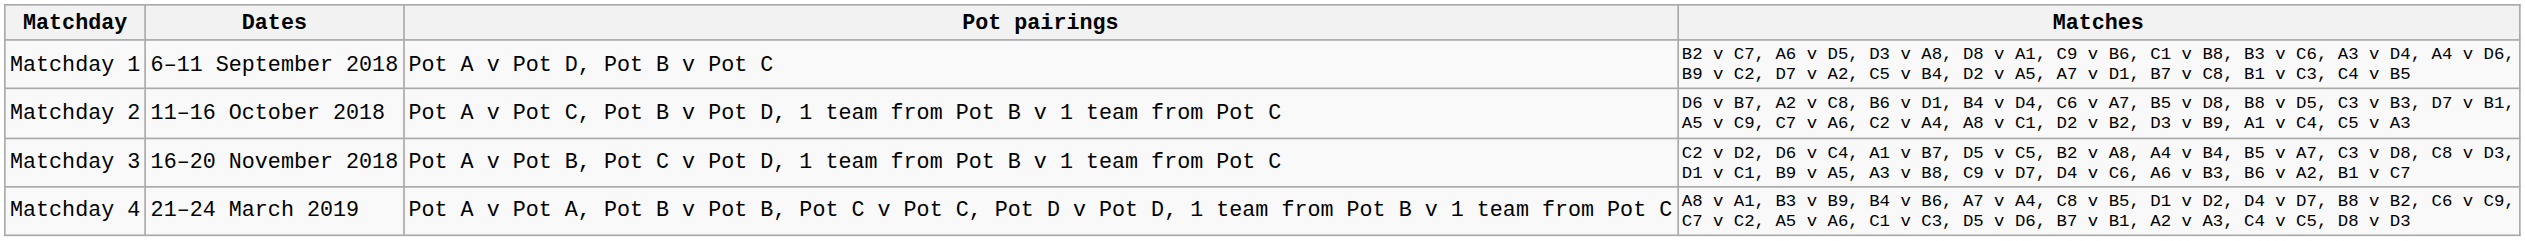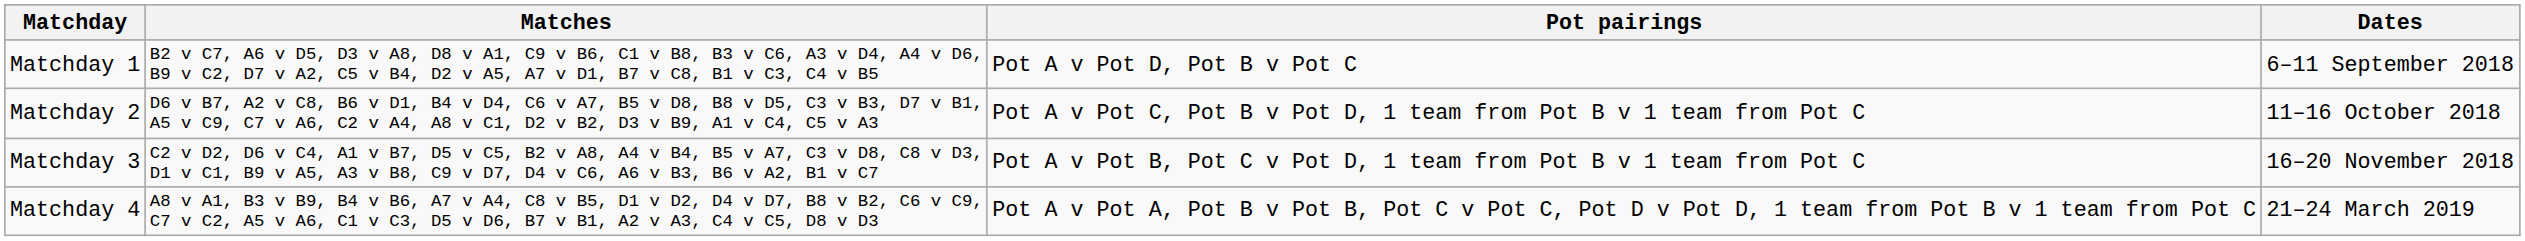 <table class="wikitable">
 <tr>
 <th>Matchday</th>
+<th>Matches</th>
+<th>Pot pairings</th>
 <th>Dates</th>
-<th>Pot pairings</th>
-<th>Matches</th>
 </tr>
 <tr>
 <td>Matchday 1</td>
+<td style="text-align:left; font-size:80%;">B2 v C7, A6 v D5, D3 v A8, D8 v A1, C9 v B6, C1 v B8, B3 v C6, A3 v D4, A4 v D6,<br>B9 v C2, D7 v A2, C5 v B4, D2 v A5, A7 v D1, B7 v C8, B1 v C3, C4 v B5</td>
+<td>Pot A v Pot D, Pot B v Pot C</td>
 <td>6–11 September 2018</td>
-<td>Pot A v Pot D, Pot B v Pot C</td>
-<td style="text-align:left; font-size:80%;">B2 v C7, A6 v D5, D3 v A8, D8 v A1, C9 v B6, C1 v B8, B3 v C6, A3 v D4, A4 v D6,<br>B9 v C2, D7 v A2, C5 v B4, D2 v A5, A7 v D1, B7 v C8, B1 v C3, C4 v B5</td>
 </tr>
 <tr>
 <td>Matchday 2</td>
+<td style="text-align:left; font-size:80%;">D6 v B7, A2 v C8, B6 v D1, B4 v D4, C6 v A7, B5 v D8, B8 v D5, C3 v B3, D7 v B1,<br>A5 v C9, C7 v A6, C2 v A4, A8 v C1, D2 v B2, D3 v B9, A1 v C4, C5 v A3</td>
+<td>Pot A v Pot C, Pot B v Pot D, 1 team from Pot B v 1 team from Pot C</td>
 <td>11–16 October 2018</td>
-<td>Pot A v Pot C, Pot B v Pot D, 1 team from Pot B v 1 team from Pot C</td>
-<td style="text-align:left; font-size:80%;">D6 v B7, A2 v C8, B6 v D1, B4 v D4, C6 v A7, B5 v D8, B8 v D5, C3 v B3, D7 v B1,<br>A5 v C9, C7 v A6, C2 v A4, A8 v C1, D2 v B2, D3 v B9, A1 v C4, C5 v A3</td>
 </tr>
 <tr>
 <td>Matchday 3</td>
+<td style="text-align:left; font-size:80%;">C2 v D2, D6 v C4, A1 v B7, D5 v C5, B2 v A8, A4 v B4, B5 v A7, C3 v D8, C8 v D3,<br>D1 v C1, B9 v A5, A3 v B8, C9 v D7, D4 v C6, A6 v B3, B6 v A2, B1 v C7</td>
+<td>Pot A v Pot B, Pot C v Pot D, 1 team from Pot B v 1 team from Pot C</td>
 <td>16–20 November 2018</td>
-<td>Pot A v Pot B, Pot C v Pot D, 1 team from Pot B v 1 team from Pot C</td>
-<td style="text-align:left; font-size:80%;">C2 v D2, D6 v C4, A1 v B7, D5 v C5, B2 v A8, A4 v B4, B5 v A7, C3 v D8, C8 v D3,<br>D1 v C1, B9 v A5, A3 v B8, C9 v D7, D4 v C6, A6 v B3, B6 v A2, B1 v C7</td>
 </tr>
 <tr>
 <td>Matchday 4</td>
+<td style="text-align:left; font-size:80%;">A8 v A1, B3 v B9, B4 v B6, A7 v A4, C8 v B5, D1 v D2, D4 v D7, B8 v B2, C6 v C9,<br>C7 v C2, A5 v A6, C1 v C3, D5 v D6, B7 v B1, A2 v A3, C4 v C5, D8 v D3</td>
+<td>Pot A v Pot A, Pot B v Pot B, Pot C v Pot C, Pot D v Pot D, 1 team from Pot B v 1 team from Pot C</td>
 <td>21–24 March 2019</td>
-<td>Pot A v Pot A, Pot B v Pot B, Pot C v Pot C, Pot D v Pot D, 1 team from Pot B v 1 team from Pot C</td>
-<td style="text-align:left; font-size:80%;">A8 v A1, B3 v B9, B4 v B6, A7 v A4, C8 v B5, D1 v D2, D4 v D7, B8 v B2, C6 v C9,<br>C7 v C2, A5 v A6, C1 v C3, D5 v D6, B7 v B1, A2 v A3, C4 v C5, D8 v D3</td>
 </tr>
 </table>
